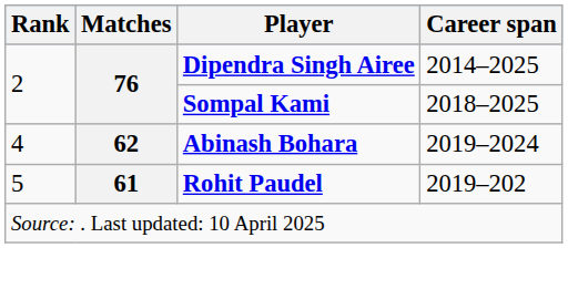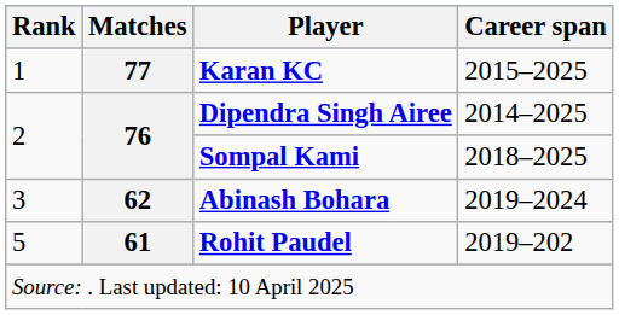 <table class="wikitable">
 <tr style="background:#9cf;">
 <th>Rank</th>
 <th>Matches</th>
 <th>Player</th>
 <th>Career span</th>
+</tr>
+<tr>
+<td>1</td>
+<th>77</th>
+<td><strong><a href='#'>Karan KC</a></strong></td>
+<td>2015–2025</td>
 </tr>
 <tr>
 <td rowspan=2>2</td>
 <th rowspan=2>76</th>
 <td><strong><a href='#'>Dipendra Singh Airee</a></strong></td>
 <td>2014–2025</td>
 </tr>
 <tr>
 <td><strong><a href='#'>Sompal Kami</a></strong></td>
 <td>2018–2025</td>
 </tr>
 <tr>
-<td>4</td>
+<td>3</td>
 <th>62</th>
 <td><strong><a href='#'>Abinash Bohara</a></strong></td>
 <td>2019–2024</td>
 </tr>
 <tr>
 <td>5</td>
 <th>61</th>
 <td><strong><a href='#'>Rohit Paudel</a></strong></td>
 <td>2019–202</td>
 </tr>
 <tr>
 <td colspan="4" style="text-align:left;"><small><em>Source: </em>. Last updated: 10 April 2025</small></td>
 </tr>
 </table>
